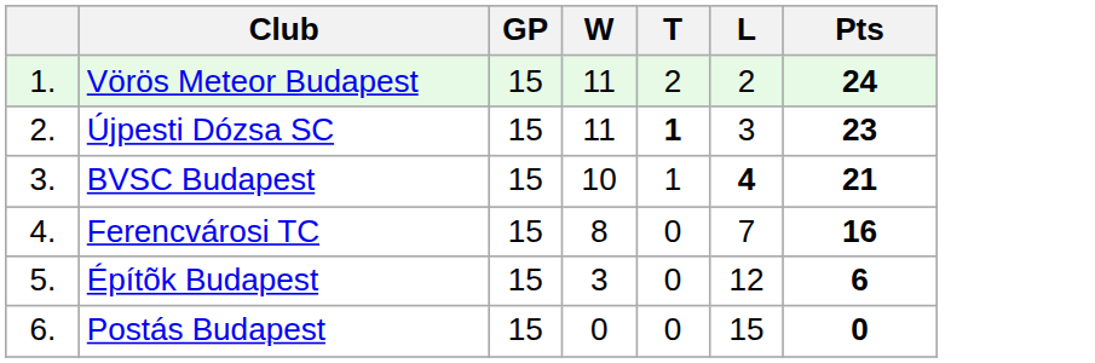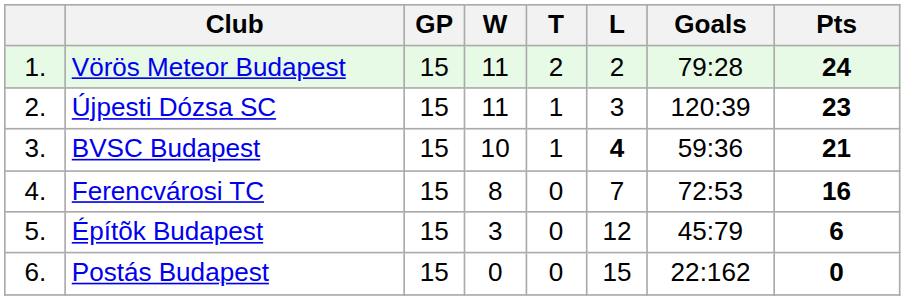 <table class="wikitable">
 <tr>
 <th width="30"></th>
 <th width="200">Club</th>
 <th width="30">GP</th>
 <th width="30">W</th>
 <th width="30">T</th>
 <th width="30">L</th>
+<th width="70">Goals</th>
 <th width="70">Pts</th>
 </tr>
 <tr bgcolor="#e6fae6" align="center">
 <td>1.</td>
 <td align="left"><a href='#'>Vörös Meteor Budapest</a></td>
 <td>15</td>
 <td>11</td>
 <td>2</td>
 <td>2</td>
+<td>79:28</td>
 <td><strong>24</strong></td>
 </tr>
 <tr bgcolor="#FFFFFF" align="center">
 <td>2.</td>
 <td align="left"><a href='#'>Újpesti Dózsa SC</a></td>
 <td>15</td>
 <td>11</td>
-<td><strong>1</strong></td>
+<td>1</td>
 <td>3</td>
+<td>120:39</td>
 <td><strong>23</strong></td>
 </tr>
 <tr bgcolor="#FFFFFF" align="center">
 <td>3.</td>
 <td align="left"><a href='#'>BVSC Budapest</a></td>
 <td>15</td>
 <td>10</td>
 <td>1</td>
 <td><strong>4</strong></td>
+<td>59:36</td>
 <td><strong>21</strong></td>
 </tr>
 <tr bgcolor="#FFFFFF" align="center">
 <td>4.</td>
 <td align="left"><a href='#'>Ferencvárosi TC</a></td>
 <td>15</td>
 <td>8</td>
 <td>0</td>
 <td>7</td>
+<td>72:53</td>
 <td><strong>16</strong></td>
 </tr>
 <tr bgcolor="#FFFFFF" align="center">
 <td>5.</td>
 <td align="left"><a href='#'>Építõk Budapest</a></td>
 <td>15</td>
 <td>3</td>
 <td>0</td>
 <td>12</td>
+<td>45:79</td>
 <td><strong>6</strong></td>
 </tr>
 <tr bgcolor="#FFFFFF" align="center">
 <td>6.</td>
 <td align="left"><a href='#'>Postás Budapest</a></td>
 <td>15</td>
 <td>0</td>
 <td>0</td>
 <td>15</td>
+<td>22:162</td>
 <td><strong>0</strong></td>
 </tr>
 </table>
